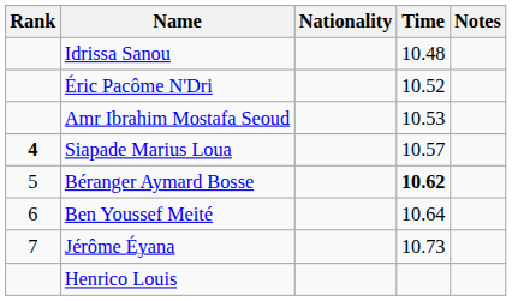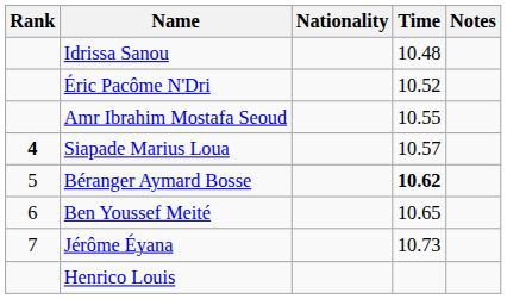 <table class="wikitable sortable" style="text-align:center;font-size:95%">
 <tr>
 <th>Rank</th>
 <th>Name</th>
 <th>Nationality</th>
 <th>Time</th>
 <th>Notes</th>
 </tr>
 <tr>
 <td></td>
 <td align=left><a href='#'>Idrissa Sanou</a></td>
 <td align=left></td>
 <td>10.48</td>
 <td></td>
 </tr>
 <tr>
 <td></td>
 <td align=left><a href='#'>Éric Pacôme N'Dri</a></td>
 <td align=left></td>
 <td>10.52</td>
 <td></td>
 </tr>
 <tr>
 <td></td>
 <td align=left><a href='#'>Amr Ibrahim Mostafa Seoud</a></td>
 <td align=left></td>
-<td>10.53</td>
+<td>10.55</td>
 <td></td>
 </tr>
 <tr>
 <td><strong>4</strong></td>
 <td align=left><a href='#'>Siapade Marius Loua</a></td>
 <td align=left></td>
 <td>10.57</td>
 <td></td>
 </tr>
 <tr>
 <td>5</td>
 <td align=left><a href='#'>Béranger Aymard Bosse</a></td>
 <td align=left></td>
 <td><strong>10.62</strong></td>
 <td></td>
 </tr>
 <tr>
 <td>6</td>
 <td align=left><a href='#'>Ben Youssef Meité</a></td>
 <td align=left></td>
-<td>10.64</td>
+<td>10.65</td>
 <td></td>
 </tr>
 <tr>
 <td>7</td>
 <td align=left><a href='#'>Jérôme Éyana</a></td>
 <td align=left></td>
 <td>10.73</td>
 <td></td>
 </tr>
 <tr>
 <td></td>
 <td align=left><a href='#'>Henrico Louis</a></td>
 <td align=left></td>
 <td></td>
 <td></td>
 </tr>
 </table>
